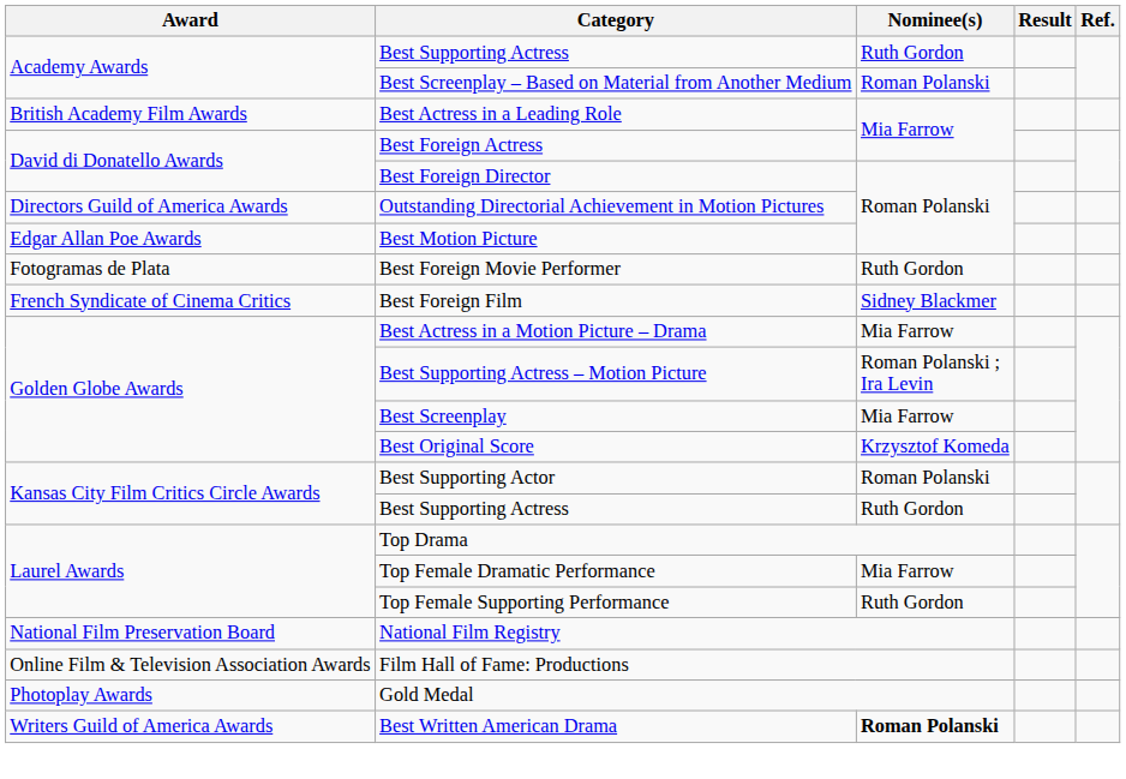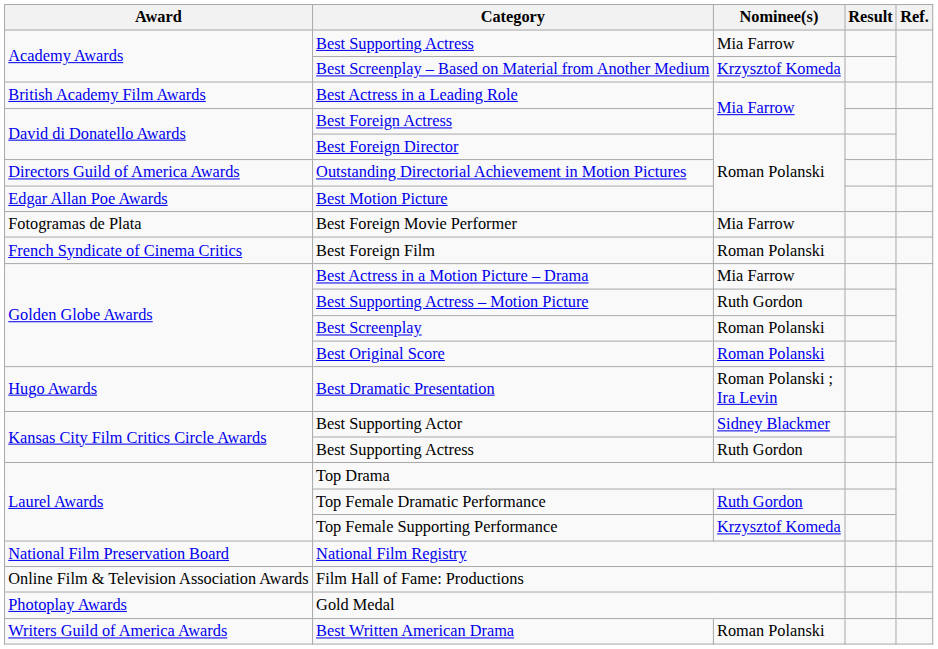 <table class="wikitable plainrowheaders">
 <tr>
 <th>Award</th>
 <th>Category</th>
 <th>Nominee(s)</th>
 <th>Result</th>
 <th>Ref.</th>
 </tr>
 <tr>
 <td rowspan="2"><a href='#'>Academy Awards</a></td>
 <td><a href='#'>Best Supporting Actress</a></td>
-<td><a href='#'>Ruth Gordon</a></td>
+<td>Mia Farrow</td>
 <td></td>
 <td align="center" rowspan="2"></td>
 </tr>
 <tr>
 <td><a href='#'>Best Screenplay – Based on Material from Another Medium</a></td>
-<td><a href='#'>Roman Polanski</a></td>
+<td><a href='#'>Krzysztof Komeda</a></td>
 <td></td>
 </tr>
 <tr>
 <td><a href='#'>British Academy Film Awards</a></td>
 <td><a href='#'>Best Actress in a Leading Role</a></td>
 <td rowspan="2"><a href='#'>Mia Farrow</a></td>
 <td></td>
 <td align="center"></td>
 </tr>
 <tr>
 <td rowspan="2"><a href='#'>David di Donatello Awards</a></td>
 <td><a href='#'>Best Foreign Actress</a></td>
 <td></td>
 <td align="center" rowspan="2"></td>
 </tr>
 <tr>
 <td><a href='#'>Best Foreign Director</a></td>
 <td rowspan="3">Roman Polanski</td>
 <td></td>
 </tr>
 <tr>
 <td><a href='#'>Directors Guild of America Awards</a></td>
 <td><a href='#'>Outstanding Directorial Achievement in Motion Pictures</a></td>
 <td></td>
 <td align="center"></td>
 </tr>
 <tr>
 <td><a href='#'>Edgar Allan Poe Awards</a></td>
 <td><a href='#'>Best Motion Picture</a></td>
 <td></td>
 <td align="center"></td>
 </tr>
 <tr>
 <td>Fotogramas de Plata</td>
 <td>Best Foreign Movie Performer</td>
-<td>Ruth Gordon</td>
+<td>Mia Farrow</td>
 <td></td>
 <td align="center"></td>
 </tr>
 <tr>
 <td><a href='#'>French Syndicate of Cinema Critics</a></td>
 <td>Best Foreign Film</td>
-<td><a href='#'>Sidney Blackmer</a></td>
+<td>Roman Polanski</td>
 <td></td>
 <td align="center"></td>
 </tr>
 <tr>
 <td rowspan="4"><a href='#'>Golden Globe Awards</a></td>
 <td><a href='#'>Best Actress in a Motion Picture – Drama</a></td>
 <td>Mia Farrow</td>
 <td></td>
 <td align="center" rowspan="4"></td>
 </tr>
 <tr>
 <td><a href='#'>Best Supporting Actress – Motion Picture</a></td>
-<td>Roman Polanski ; <br> <a href='#'>Ira Levin</a> </td>
+<td>Ruth Gordon</td>
 <td></td>
 </tr>
 <tr>
 <td><a href='#'>Best Screenplay</a></td>
-<td>Mia Farrow</td>
+<td>Roman Polanski</td>
 <td></td>
 </tr>
 <tr>
 <td><a href='#'>Best Original Score</a></td>
-<td><a href='#'>Krzysztof Komeda</a></td>
+<td><a href='#'>Roman Polanski</a></td>
 <td></td>
+</tr>
+<tr>
+<td><a href='#'>Hugo Awards</a></td>
+<td><a href='#'>Best Dramatic Presentation</a></td>
+<td>Roman Polanski ; <br> <a href='#'>Ira Levin</a> </td>
+<td></td>
+<td align="center"></td>
 </tr>
 <tr>
 <td rowspan="2"><a href='#'>Kansas City Film Critics Circle Awards</a></td>
 <td>Best Supporting Actor</td>
-<td>Roman Polanski</td>
+<td><a href='#'>Sidney Blackmer</a></td>
 <td></td>
 <td align="center" rowspan="2"></td>
 </tr>
 <tr>
 <td>Best Supporting Actress</td>
 <td>Ruth Gordon</td>
 <td></td>
 </tr>
 <tr>
 <td rowspan="3"><a href='#'>Laurel Awards</a></td>
 <td colspan="2">Top Drama</td>
 <td></td>
 <td align="center" rowspan="3"></td>
 </tr>
 <tr>
 <td>Top Female Dramatic Performance</td>
-<td>Mia Farrow</td>
+<td><a href='#'>Ruth Gordon</a></td>
 <td></td>
 </tr>
 <tr>
 <td>Top Female Supporting Performance</td>
-<td>Ruth Gordon</td>
+<td><a href='#'>Krzysztof Komeda</a></td>
 <td></td>
 </tr>
 <tr>
 <td><a href='#'>National Film Preservation Board</a></td>
 <td colspan="2"><a href='#'>National Film Registry</a></td>
 <td></td>
 <td align="center"></td>
 </tr>
 <tr>
 <td>Online Film & Television Association Awards</td>
 <td colspan="2">Film Hall of Fame: Productions</td>
 <td></td>
 <td align="center"></td>
 </tr>
 <tr>
 <td><a href='#'>Photoplay Awards</a></td>
 <td colspan="2">Gold Medal</td>
 <td></td>
 <td align="center"></td>
 </tr>
 <tr>
 <td><a href='#'>Writers Guild of America Awards</a></td>
 <td><a href='#'>Best Written American Drama</a></td>
-<td><strong>Roman Polanski</strong></td>
+<td>Roman Polanski</td>
 <td></td>
 <td align="center"></td>
 </tr>
 </table>
